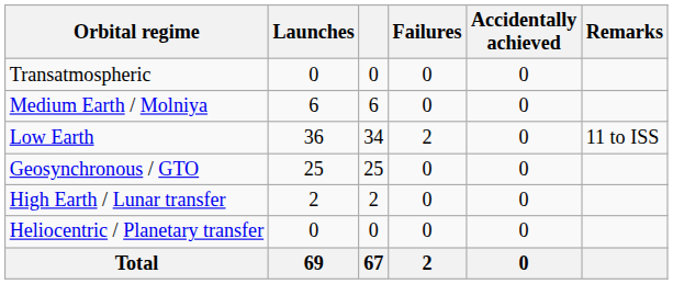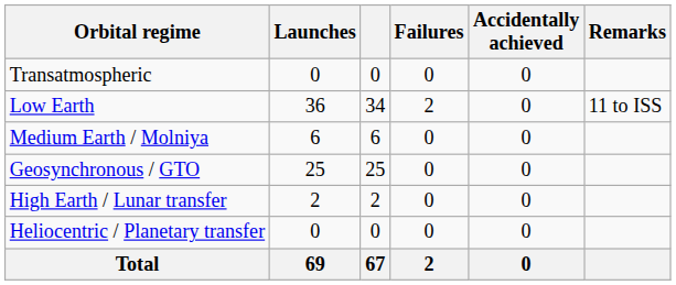 <table class="wikitable sortable" style=text-align:center>
 <tr>
 <th>Orbital regime</th>
 <th>Launches</th>
 <th></th>
 <th>Failures</th>
 <th>Accidentally<br>achieved</th>
 <th>Remarks</th>
 </tr>
 <tr>
 <td align=left>Transatmospheric</td>
 <td>0</td>
 <td>0</td>
 <td>0</td>
 <td>0</td>
 <td></td>
 </tr>
 <tr>
+<td align=left><a href='#'>Low Earth</a></td>
+<td>36</td>
+<td>34</td>
+<td>2</td>
+<td>0</td>
+<td align=left>11 to ISS</td>
+</tr>
+<tr>
 <td align=left><a href='#'>Medium Earth</a> / <a href='#'>Molniya</a></td>
 <td>6</td>
 <td>6</td>
 <td>0</td>
 <td>0</td>
 <td></td>
-</tr>
-<tr>
-<td align=left><a href='#'>Low Earth</a></td>
-<td>36</td>
-<td>34</td>
-<td>2</td>
-<td>0</td>
-<td align=left>11 to ISS</td>
 </tr>
 <tr>
 <td align=left><a href='#'>Geosynchronous</a> / <a href='#'>GTO</a></td>
 <td>25</td>
 <td>25</td>
 <td>0</td>
 <td>0</td>
 <td></td>
 </tr>
 <tr>
 <td align=left><a href='#'>High Earth</a> / <a href='#'>Lunar transfer</a></td>
 <td>2</td>
 <td>2</td>
 <td>0</td>
 <td>0</td>
 <td></td>
 </tr>
 <tr>
 <td align=left><a href='#'>Heliocentric</a> / <a href='#'>Planetary transfer</a></td>
 <td>0</td>
 <td>0</td>
 <td>0</td>
 <td>0</td>
 <td></td>
 </tr>
 <tr class="sortbottom">
 <th>Total</th>
 <th>69</th>
 <th>67</th>
 <th>2</th>
 <th>0</th>
 <th></th>
 </tr>
 </table>
